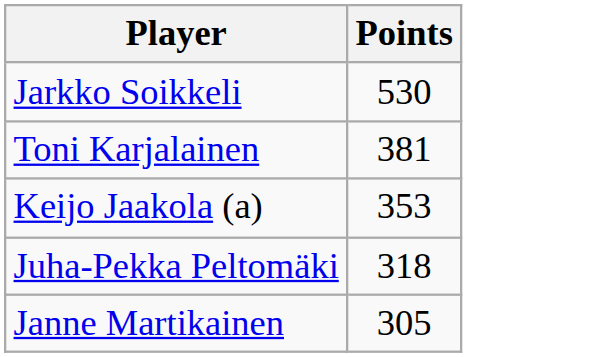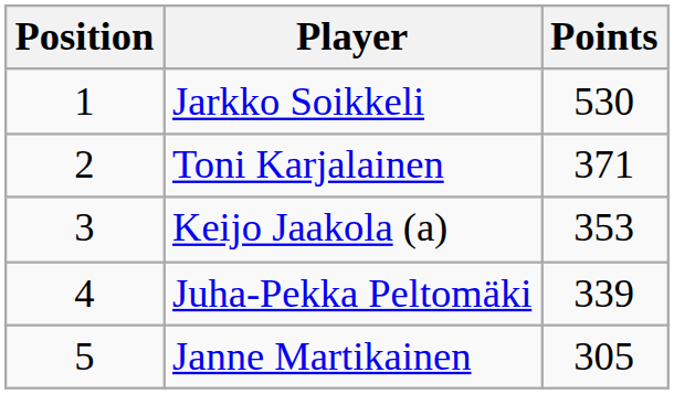 <table class=wikitable>
 <tr>
+<th>Position</th>
 <th>Player</th>
 <th>Points</th>
 </tr>
 <tr>
+<td align=center>1</td>
 <td> <a href='#'>Jarkko Soikkeli</a></td>
 <td align=center>530</td>
 </tr>
 <tr>
+<td align=center>2</td>
 <td> <a href='#'>Toni Karjalainen</a></td>
-<td align=center>381</td>
+<td align=center>371</td>
 </tr>
 <tr>
+<td align=center>3</td>
 <td> <a href='#'>Keijo Jaakola</a> (a)</td>
 <td align=center>353</td>
 </tr>
 <tr>
+<td align=center>4</td>
 <td> <a href='#'>Juha-Pekka Peltomäki</a></td>
-<td align=center>318</td>
+<td align=center>339</td>
 </tr>
 <tr>
+<td align=center>5</td>
 <td> <a href='#'>Janne Martikainen</a></td>
 <td align=center>305</td>
 </tr>
 </table>
